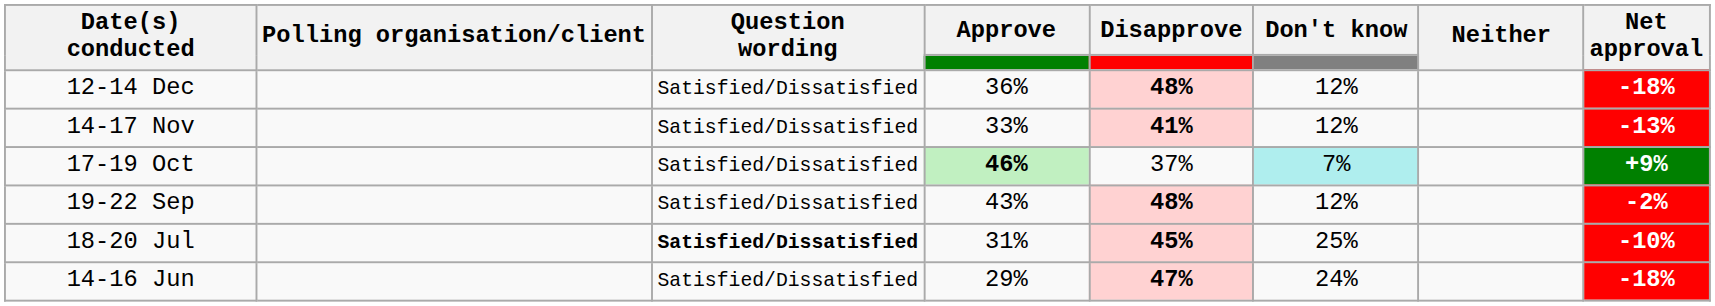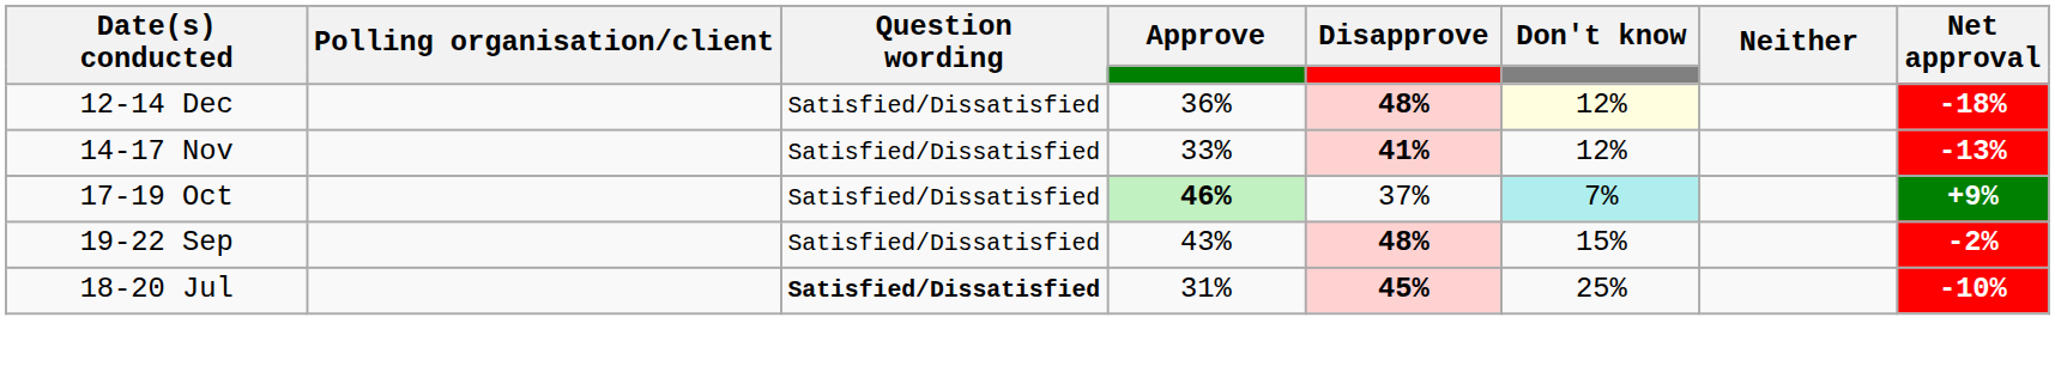 <table class="wikitable collapsible sortable" style="text-align:center;font-size:95%;line-height:14px;">
 <tr>
 <th style="width:125px;" rowspan="2">Date(s)<br>conducted</th>
 <th style="width:200px;" rowspan="2">Polling organisation/client</th>
 <th style="width:120px;" rowspan="2">Question<br>wording</th>
 <th class="unsortable" style="width:80px;">Approve</th>
 <th class="unsortable" style="width: 80px;">Disapprove</th>
 <th class="unsortable" style="width:80px;">Don't know</th>
 <th class="unsortable" style="width:80px;"rowspan="2">Neither</th>
 <th class="unsortable" style="width:20px;" rowspan="2">Net approval</th>
 </tr>
 <tr>
 <th class="unsortable" style="background:green;width:60px;"></th>
 <th class="unsortable" style="background:red;width:60px;"></th>
 <th class="unsortable" style="background:grey;width:60px;"></th>
 </tr>
 <tr>
 <td>12-14 Dec</td>
 <td></td>
 <td><small>Satisfied/Dissatisfied</small></td>
 <td>36%</td>
 <td style="background:#FFD2D2"><strong>48%</strong></td>
-<td>12%</td>
+<td style="background: lightyellow;">12%</td>
 <td></td>
 <td style="background:red;color:white;"><strong>-18%</strong></td>
 </tr>
 <tr>
 <td>14-17 Nov</td>
 <td></td>
 <td><small>Satisfied/Dissatisfied</small></td>
 <td>33%</td>
 <td style="background:#FFD2D2"><strong>41%</strong></td>
 <td>12%</td>
 <td></td>
 <td style="background:red;color:white;"><strong>-13%</strong></td>
 </tr>
 <tr>
 <td>17-19 Oct</td>
 <td></td>
 <td><small>Satisfied/Dissatisfied</small></td>
 <td style="background:#C1F0C1"><strong>46%</strong></td>
 <td>37%</td>
 <td style="background: paleturquoise;">7%</td>
 <td></td>
 <td style="background:green;color:white;"><strong>+9%</strong></td>
 </tr>
 <tr>
 <td>19-22 Sep</td>
 <td></td>
 <td><small>Satisfied/Dissatisfied</small></td>
 <td>43%</td>
 <td style="background:#FFD2D2"><strong>48%</strong></td>
-<td>12%</td>
+<td>15%</td>
 <td></td>
 <td style="background:red;color:white;"><strong>-2%</strong></td>
 </tr>
 <tr>
 <td>18-20 Jul</td>
 <td></td>
 <td><strong><small>Satisfied/Dissatisfied</small></strong></td>
 <td>31%</td>
 <td style="background:#FFD2D2"><strong>45%</strong></td>
 <td>25%</td>
 <td></td>
 <td style="background:red;color:white;"><strong>-10%</strong></td>
 </tr>
-<tr>
-<td>14-16 Jun</td>
-<td></td>
-<td><small>Satisfied/Dissatisfied</small></td>
-<td>29%</td>
-<td style="background:#FFD2D2"><strong>47%</strong></td>
-<td>24%</td>
-<td></td>
-<td style="background:red;color:white;"><strong>-18%</strong></td>
-</tr>
 </table>
